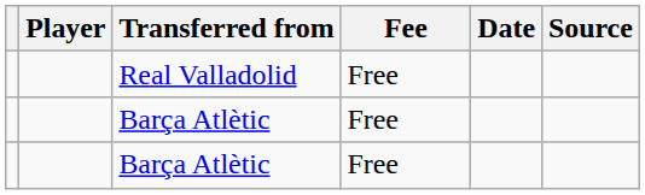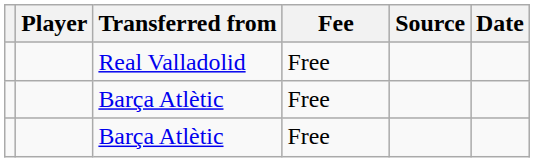 <table class="wikitable plainrowheaders sortable">
 <tr>
 <th></th>
 <th scope="col">Player</th>
 <th>Transferred from</th>
 <th style="width: 65px;">Fee</th>
+<th scope="col">Source</th>
 <th scope="col">Date</th>
-<th scope="col">Source</th>
 </tr>
 <tr>
 <td align="center"></td>
 <td></td>
 <td> <a href='#'>Real Valladolid</a></td>
 <td>Free</td>
 <td></td>
 <td></td>
 </tr>
 <tr>
 <td align="center"></td>
 <td></td>
 <td> <a href='#'>Barça Atlètic</a></td>
 <td>Free</td>
 <td></td>
 <td></td>
 </tr>
 <tr>
 <td align="center"></td>
 <td></td>
 <td> <a href='#'>Barça Atlètic</a></td>
 <td>Free</td>
 <td></td>
 <td></td>
 </tr>
 </table>
